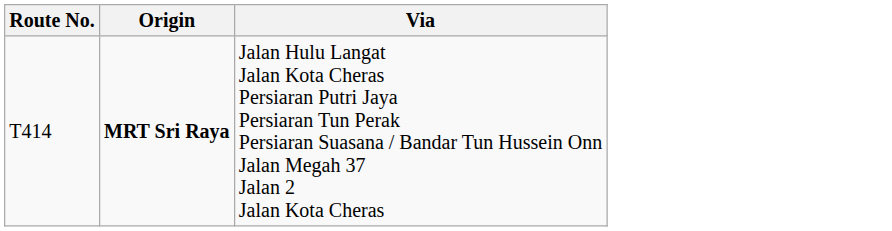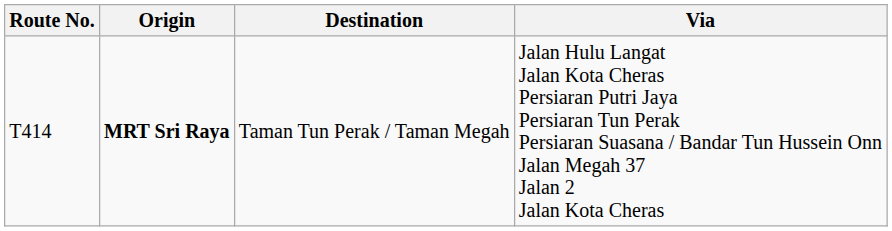 <table class="wikitable">
 <tr>
 <th>Route No.</th>
 <th>Origin</th>
+<th>Destination</th>
 <th>Via</th>
 </tr>
 <tr>
 <td>T414</td>
 <td> <strong>MRT Sri Raya</strong></td>
+<td>Taman Tun Perak / Taman Megah</td>
 <td>Jalan Hulu Langat<br>Jalan Kota Cheras<br>Persiaran Putri Jaya<br>Persiaran Tun Perak<br>Persiaran Suasana / Bandar Tun Hussein Onn<br>Jalan Megah 37<br>Jalan 2<br>Jalan Kota Cheras</td>
 </tr>
 </table>
